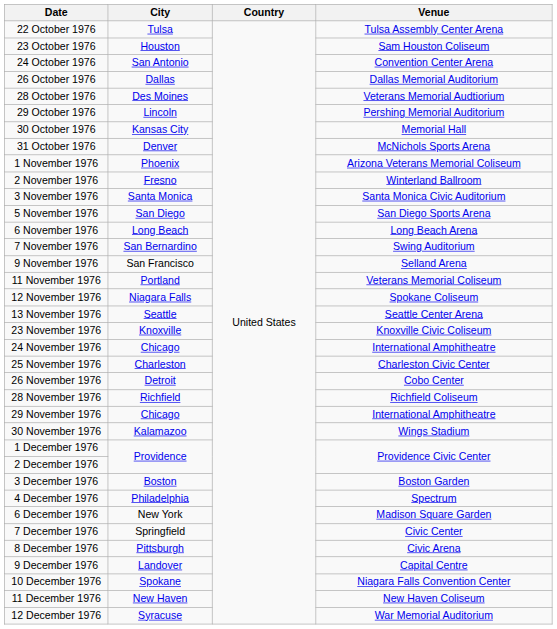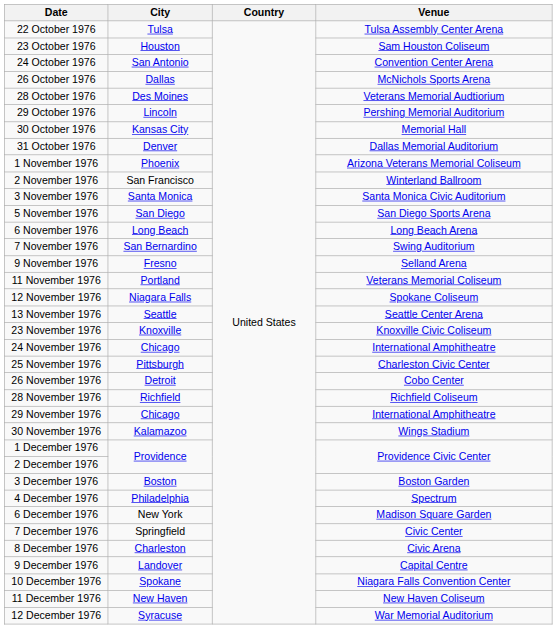 <table class="wikitable" style="text-align:center;">
 <tr>
 <th width="150">Date</th>
 <th width="150">City</th>
 <th width="150">Country</th>
 <th width="350">Venue</th>
 </tr>
 <tr>
 <td>22 October 1976</td>
 <td><a href='#'>Tulsa</a></td>
 <td rowspan="36">United States</td>
 <td><a href='#'>Tulsa Assembly Center Arena</a></td>
 </tr>
 <tr>
 <td>23 October 1976</td>
 <td><a href='#'>Houston</a></td>
 <td><a href='#'>Sam Houston Coliseum</a></td>
 </tr>
 <tr>
 <td>24 October 1976</td>
 <td><a href='#'>San Antonio</a></td>
 <td><a href='#'>Convention Center Arena</a></td>
 </tr>
 <tr>
 <td>26 October 1976</td>
 <td><a href='#'>Dallas</a></td>
-<td><a href='#'>Dallas Memorial Auditorium</a></td>
+<td><a href='#'>McNichols Sports Arena</a></td>
 </tr>
 <tr>
 <td>28 October 1976</td>
 <td><a href='#'>Des Moines</a></td>
 <td><a href='#'>Veterans Memorial Audtiorium</a></td>
 </tr>
 <tr>
 <td>29 October 1976</td>
 <td><a href='#'>Lincoln</a></td>
 <td><a href='#'>Pershing Memorial Auditorium</a></td>
 </tr>
 <tr>
 <td>30 October 1976</td>
 <td><a href='#'>Kansas City</a></td>
 <td><a href='#'>Memorial Hall</a></td>
 </tr>
 <tr>
 <td>31 October 1976</td>
 <td><a href='#'>Denver</a></td>
-<td><a href='#'>McNichols Sports Arena</a></td>
+<td><a href='#'>Dallas Memorial Auditorium</a></td>
 </tr>
 <tr>
 <td>1 November 1976</td>
 <td><a href='#'>Phoenix</a></td>
 <td><a href='#'>Arizona Veterans Memorial Coliseum</a></td>
 </tr>
 <tr>
 <td>2 November 1976</td>
-<td><a href='#'>Fresno</a></td>
+<td>San Francisco</td>
 <td><a href='#'>Winterland Ballroom</a></td>
 </tr>
 <tr>
 <td>3 November 1976</td>
 <td><a href='#'>Santa Monica</a></td>
 <td><a href='#'>Santa Monica Civic Auditorium</a></td>
 </tr>
 <tr>
 <td>5 November 1976</td>
 <td><a href='#'>San Diego</a></td>
 <td><a href='#'>San Diego Sports Arena</a></td>
 </tr>
 <tr>
 <td>6 November 1976</td>
 <td><a href='#'>Long Beach</a></td>
 <td><a href='#'>Long Beach Arena</a></td>
 </tr>
 <tr>
 <td>7 November 1976</td>
 <td><a href='#'>San Bernardino</a></td>
 <td><a href='#'>Swing Auditorium</a></td>
 </tr>
 <tr>
 <td>9 November 1976</td>
-<td>San Francisco</td>
+<td><a href='#'>Fresno</a></td>
 <td><a href='#'>Selland Arena</a></td>
 </tr>
 <tr>
 <td>11 November 1976</td>
 <td><a href='#'>Portland</a></td>
 <td><a href='#'>Veterans Memorial Coliseum</a></td>
 </tr>
 <tr>
 <td>12 November 1976</td>
 <td><a href='#'>Niagara Falls</a></td>
 <td><a href='#'>Spokane Coliseum</a></td>
 </tr>
 <tr>
 <td>13 November 1976</td>
 <td><a href='#'>Seattle</a></td>
 <td><a href='#'>Seattle Center Arena</a></td>
 </tr>
 <tr>
 <td>23 November 1976</td>
 <td><a href='#'>Knoxville</a></td>
 <td><a href='#'>Knoxville Civic Coliseum</a></td>
 </tr>
 <tr>
 <td>24 November 1976</td>
 <td><a href='#'>Chicago</a></td>
 <td><a href='#'>International Amphitheatre</a></td>
 </tr>
 <tr>
 <td>25 November 1976</td>
-<td><a href='#'>Charleston</a></td>
+<td><a href='#'>Pittsburgh</a></td>
 <td><a href='#'>Charleston Civic Center</a></td>
 </tr>
 <tr>
 <td>26 November 1976</td>
 <td><a href='#'>Detroit</a></td>
 <td><a href='#'>Cobo Center</a></td>
 </tr>
 <tr>
 <td>28 November 1976</td>
 <td><a href='#'>Richfield</a></td>
 <td><a href='#'>Richfield Coliseum</a></td>
 </tr>
 <tr>
 <td>29 November 1976</td>
 <td><a href='#'>Chicago</a></td>
 <td><a href='#'>International Amphitheatre</a></td>
 </tr>
 <tr>
 <td>30 November 1976</td>
 <td><a href='#'>Kalamazoo</a></td>
 <td><a href='#'>Wings Stadium</a></td>
 </tr>
 <tr>
 <td>1 December 1976</td>
 <td rowspan="2"><a href='#'>Providence</a></td>
 <td rowspan="2"><a href='#'>Providence Civic Center</a></td>
 </tr>
 <tr>
 <td>2 December 1976</td>
 </tr>
 <tr>
 <td>3 December 1976</td>
 <td><a href='#'>Boston</a></td>
 <td><a href='#'>Boston Garden</a></td>
 </tr>
 <tr>
 <td>4 December 1976</td>
 <td><a href='#'>Philadelphia</a></td>
 <td><a href='#'>Spectrum</a></td>
 </tr>
 <tr>
 <td>6 December 1976</td>
 <td>New York</td>
 <td><a href='#'>Madison Square Garden</a></td>
 </tr>
 <tr>
 <td>7 December 1976</td>
 <td>Springfield</td>
 <td><a href='#'>Civic Center</a></td>
 </tr>
 <tr>
 <td>8 December 1976</td>
-<td><a href='#'>Pittsburgh</a></td>
+<td><a href='#'>Charleston</a></td>
 <td><a href='#'>Civic Arena</a></td>
 </tr>
 <tr>
 <td>9 December 1976</td>
 <td><a href='#'>Landover</a></td>
 <td><a href='#'>Capital Centre</a></td>
 </tr>
 <tr>
 <td>10 December 1976</td>
 <td><a href='#'>Spokane</a></td>
 <td><a href='#'>Niagara Falls Convention Center</a></td>
 </tr>
 <tr>
 <td>11 December 1976</td>
 <td><a href='#'>New Haven</a></td>
 <td><a href='#'>New Haven Coliseum</a></td>
 </tr>
 <tr>
 <td>12 December 1976</td>
 <td><a href='#'>Syracuse</a></td>
 <td><a href='#'>War Memorial Auditorium</a></td>
 </tr>
 </table>
